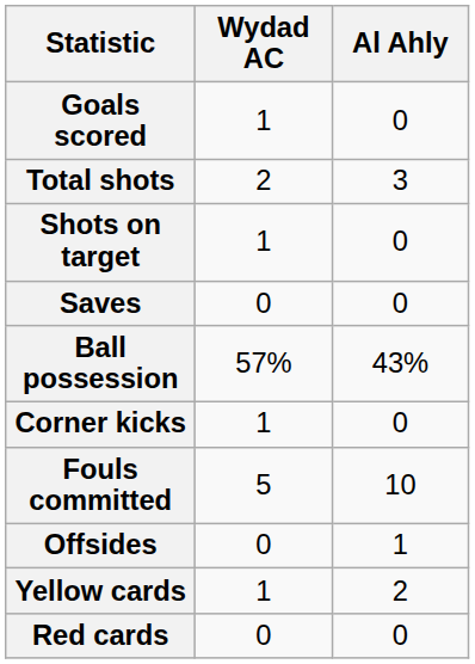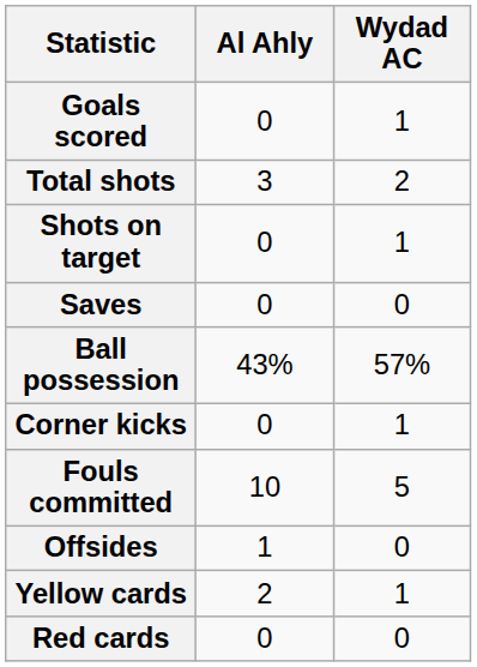 <table class="wikitable plainrowheaders" style="text-align:center">
 <tr>
 <th scope="col" style="width:100px">Statistic</th>
+<th scope="col" style="width:70px">Al Ahly</th>
 <th scope="col" style="width:70px">Wydad AC</th>
-<th scope="col" style="width:70px">Al Ahly</th>
 </tr>
 <tr>
 <th scope=row>Goals scored</th>
+<td>0</td>
 <td>1</td>
-<td>0</td>
 </tr>
 <tr>
 <th scope=row>Total shots</th>
+<td>3</td>
 <td>2</td>
-<td>3</td>
 </tr>
 <tr>
 <th scope=row>Shots on target</th>
+<td>0</td>
 <td>1</td>
-<td>0</td>
 </tr>
 <tr>
 <th scope=row>Saves</th>
 <td>0</td>
 <td>0</td>
 </tr>
 <tr>
 <th scope=row>Ball possession</th>
+<td>43%</td>
 <td>57%</td>
-<td>43%</td>
 </tr>
 <tr>
 <th scope=row>Corner kicks</th>
+<td>0</td>
+<td>1</td>
+</tr>
+<tr>
+<th scope=row>Fouls committed</th>
+<td>10</td>
+<td>5</td>
+</tr>
+<tr>
+<th scope=row>Offsides</th>
 <td>1</td>
 <td>0</td>
 </tr>
 <tr>
-<th scope=row>Fouls committed</th>
-<td>5</td>
-<td>10</td>
-</tr>
-<tr>
-<th scope=row>Offsides</th>
-<td>0</td>
+<th scope=row>Yellow cards</th>
+<td>2</td>
 <td>1</td>
-</tr>
-<tr>
-<th scope=row>Yellow cards</th>
-<td>1</td>
-<td>2</td>
 </tr>
 <tr>
 <th scope=row>Red cards</th>
 <td>0</td>
 <td>0</td>
 </tr>
 </table>
